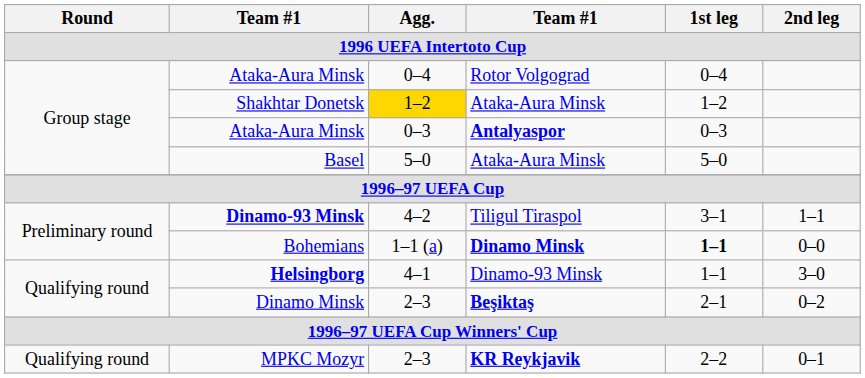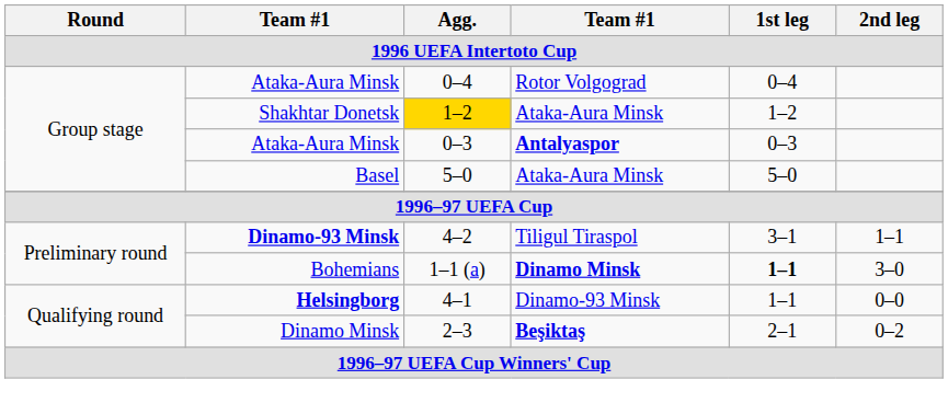 <table class="wikitable">
 <tr>
 <th width="140">Round</th>
 <th width="170">Team #1</th>
 <th width="80">Agg.</th>
 <th width="170">Team #1</th>
 <th width="80">1st leg</th>
 <th width="80">2nd leg</th>
 </tr>
 <tr style="background:#E0E0E0; font-size:95%">
 <td colspan="6" style="text-align:center"><strong><a href='#'>1996 UEFA Intertoto Cup</a></strong></td>
 </tr>
 <tr>
 <td style="text-align:center" rowspan=4>Group stage</td>
 <td style="text-align:right"><a href='#'>Ataka-Aura Minsk</a> </td>
 <td style="text-align:center">0–4</td>
 <td> <a href='#'>Rotor Volgograd</a></td>
 <td style="text-align:center">0–4</td>
 <td></td>
 </tr>
 <tr>
 <td style="text-align:right"><a href='#'>Shakhtar Donetsk</a> </td>
 <td style="background: gold; text-align:center">1–2</td>
 <td> <a href='#'>Ataka-Aura Minsk</a></td>
 <td style="text-align:center">1–2</td>
 <td></td>
 </tr>
 <tr>
 <td style="text-align:right"><a href='#'>Ataka-Aura Minsk</a> </td>
 <td style="text-align:center">0–3</td>
 <td> <strong><a href='#'>Antalyaspor</a></strong></td>
 <td style="text-align:center">0–3</td>
 <td></td>
 </tr>
 <tr>
 <td style="text-align:right"><a href='#'>Basel</a> </td>
 <td style="text-align:center">5–0</td>
 <td> <a href='#'>Ataka-Aura Minsk</a></td>
 <td style="text-align:center">5–0</td>
 <td></td>
 </tr>
 <tr>
 </tr>
 <tr style="background:#E0E0E0; font-size:95%">
 <td colspan="6" style="text-align:center"><strong><a href='#'>1996–97 UEFA Cup</a></strong></td>
 </tr>
 <tr>
 <td style="text-align:center" rowspan="2">Preliminary round</td>
 <td style="text-align:right"><strong><a href='#'>Dinamo-93 Minsk</a></strong> </td>
 <td style="text-align:center">4–2</td>
 <td> <a href='#'>Tiligul Tiraspol</a></td>
 <td style="text-align:center">3–1</td>
 <td style="text-align:center">1–1</td>
 </tr>
 <tr>
 <td style="text-align:right"><a href='#'>Bohemians</a> </td>
 <td style="text-align:center">1–1 (<a href='#'>a</a>)</td>
 <td> <strong><a href='#'>Dinamo Minsk</a></strong></td>
 <td style="text-align:center"><strong>1–1</strong></td>
-<td style="text-align:center">0–0</td>
+<td style="text-align:center">3–0</td>
 </tr>
 <tr>
 <td style="text-align:center" rowspan="2">Qualifying round</td>
 <td style="text-align:right"><strong><a href='#'>Helsingborg</a></strong> </td>
 <td style="text-align:center">4–1</td>
 <td> <a href='#'>Dinamo-93 Minsk</a></td>
 <td style="text-align:center">1–1</td>
-<td style="text-align:center">3–0</td>
+<td style="text-align:center">0–0</td>
 </tr>
 <tr>
 <td style="text-align:right"><a href='#'>Dinamo Minsk</a> </td>
 <td style="text-align:center">2–3</td>
 <td> <strong><a href='#'>Beşiktaş</a></strong></td>
 <td style="text-align:center">2–1</td>
 <td style="text-align:center">0–2</td>
 </tr>
 <tr style="background:#E0E0E0; font-size:95%">
 <td colspan="6" style="text-align:center"><strong><a href='#'>1996–97 UEFA Cup Winners' Cup</a></strong></td>
 </tr>
-<tr>
-<td style="text-align:center">Qualifying round</td>
-<td style="text-align:right"><a href='#'>MPKC Mozyr</a> </td>
-<td style="text-align:center">2–3</td>
-<td> <strong><a href='#'>KR Reykjavik</a></strong></td>
-<td style="text-align:center">2–2</td>
-<td style="text-align:center">0–1</td>
-</tr>
 </table>
